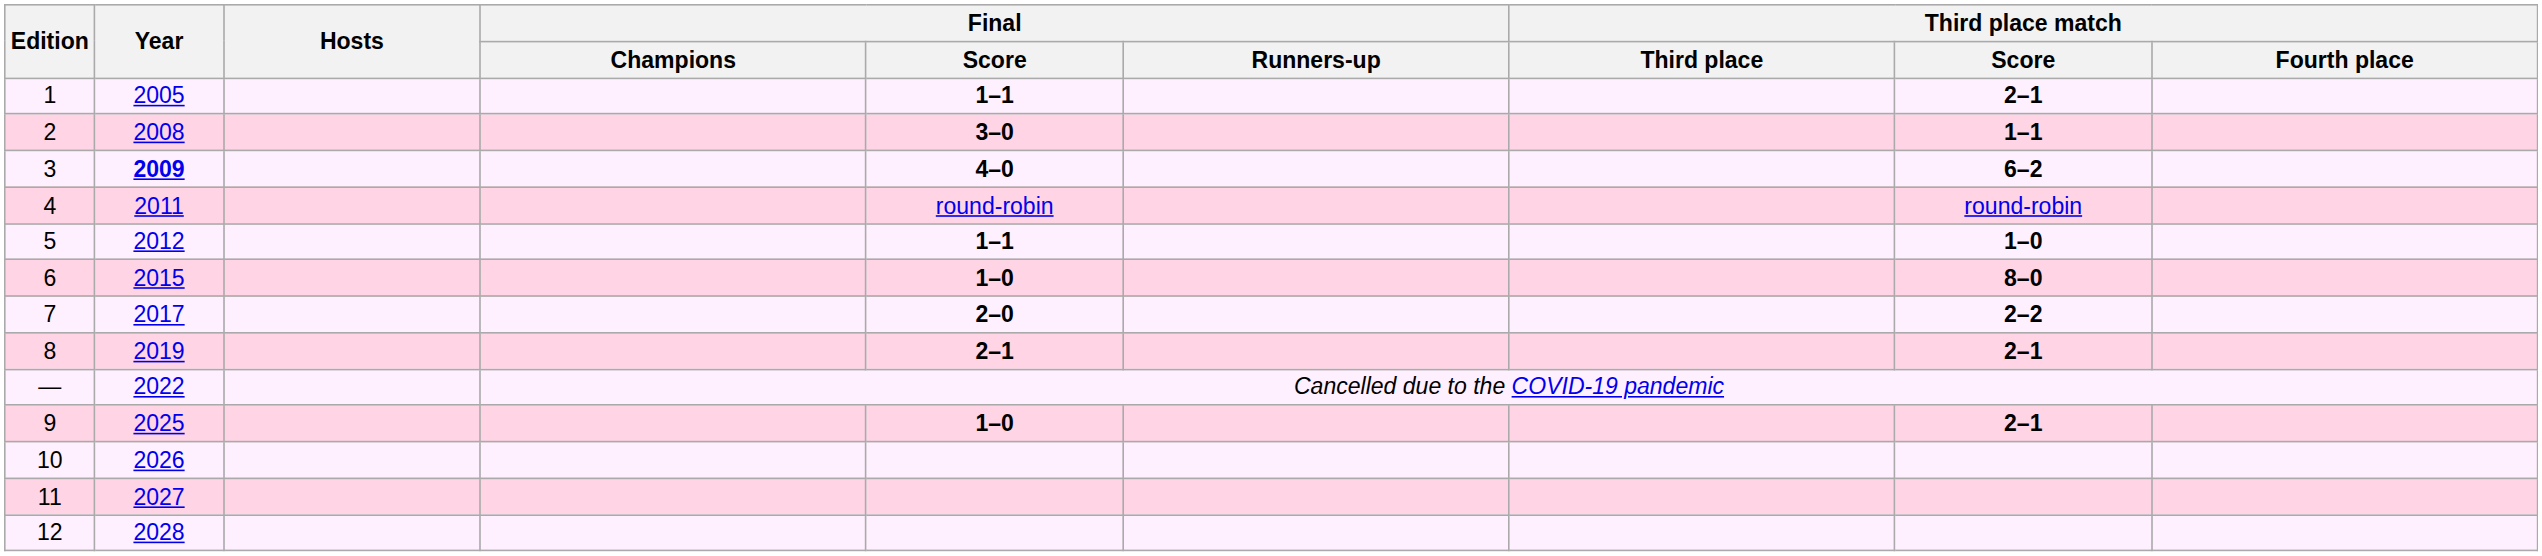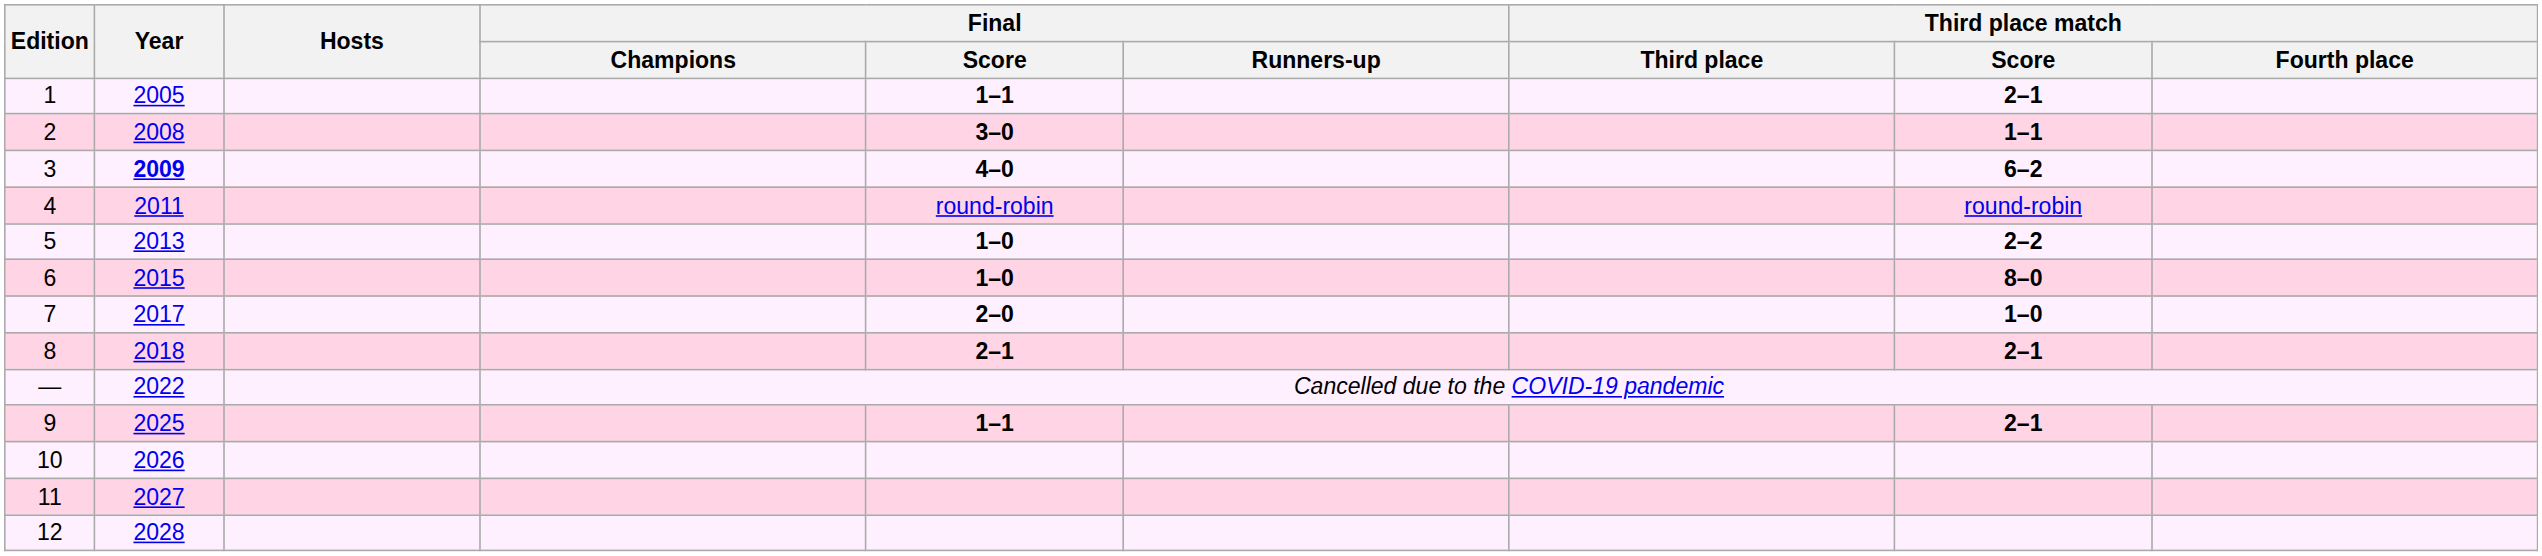 <table class="wikitable" style="font-size:90%; text-align:center; width:100%;">
 <tr>
 <th rowspan=2 width=3%>Edition</th>
 <th rowspan=2 width=5%>Year</th>
 <th rowspan=2 width=10%>Hosts</th>
 <th colspan=3>Final</th>
 <th colspan=3>Third place match</th>
 </tr>
 <tr>
 <th width=15%>Champions</th>
 <th width=10%>Score</th>
 <th width=15%>Runners-up</th>
 <th width=15%>Third place</th>
 <th width=10%>Score</th>
 <th width=15%>Fourth place</th>
 </tr>
 <tr style="background-color:#FFF0FF;">
 <td>1</td>
 <td><a href='#'>2005</a></td>
 <td></td>
 <td><strong></strong></td>
 <td><strong>1–1</strong> <br></td>
 <td></td>
 <td></td>
 <td><strong>2–1</strong></td>
 <td></td>
 </tr>
 <tr style="background-color:#FFD4E4;">
 <td>2</td>
 <td><a href='#'>2008</a></td>
 <td></td>
 <td><strong></strong></td>
 <td><strong>3–0</strong></td>
 <td></td>
 <td></td>
 <td><strong>1–1</strong> <br></td>
 <td></td>
 </tr>
 <tr style="background-color:#fff0ff;">
 <td>3</td>
 <td><strong><a href='#'>2009</a></strong></td>
 <td></td>
 <td><strong></strong></td>
 <td><strong>4–0</strong></td>
 <td></td>
 <td></td>
 <td><strong>6–2</strong></td>
 <td></td>
 </tr>
 <tr style="background-color:#FFD4E4;">
 <td>4</td>
 <td><a href='#'>2011</a></td>
 <td></td>
 <td><strong></strong></td>
 <td><a href='#'>round-robin</a></td>
 <td></td>
 <td></td>
 <td><a href='#'>round-robin</a></td>
 <td></td>
 </tr>
 <tr style="background-color:#FFF0FF;">
 <td>5</td>
-<td><a href='#'>2012</a></td>
+<td><a href='#'>2013</a></td>
 <td></td>
 <td><strong></strong></td>
-<td><strong>1–1</strong><br></td>
+<td><strong>1–0</strong></td>
 <td></td>
 <td></td>
-<td><strong>1–0</strong></td>
+<td><strong>2–2</strong> <br></td>
 <td></td>
 </tr>
 <tr style="background-color:#FFD4E4;">
 <td>6</td>
 <td><a href='#'>2015</a></td>
 <td></td>
 <td><strong></strong></td>
 <td><strong>1–0</strong></td>
 <td></td>
 <td></td>
 <td><strong>8–0</strong></td>
 <td></td>
 </tr>
 <tr style="background-color:#FFF0FF;">
 <td>7</td>
 <td><a href='#'>2017</a></td>
 <td></td>
 <td><strong></strong></td>
 <td><strong>2–0</strong></td>
 <td></td>
 <td></td>
-<td><strong>2–2</strong> <br></td>
+<td><strong>1–0</strong></td>
 <td></td>
 </tr>
 <tr style="background-color:#FFD4E4;">
 <td>8</td>
-<td><a href='#'>2019</a></td>
+<td><a href='#'>2018</a></td>
 <td></td>
 <td><strong></strong></td>
 <td><strong>2–1</strong></td>
 <td></td>
 <td></td>
 <td><strong>2–1</strong></td>
 <td></td>
 </tr>
 <tr style="background-color:#FFF0FF;">
 <td>—</td>
 <td><a href='#'>2022</a></td>
 <td></td>
 <td colspan=7><em>Cancelled due to the <a href='#'>COVID-19 pandemic</a></em></td>
 </tr>
 <tr style="background-color:#FFD4E4;">
 <td>9</td>
 <td><a href='#'>2025</a></td>
 <td></td>
 <td><strong></strong></td>
-<td><strong>1–0</strong></td>
+<td><strong>1–1</strong><br></td>
 <td></td>
 <td></td>
 <td><strong>2–1</strong></td>
 <td></td>
 </tr>
 <tr style="background-color:#FFF0FF;">
 <td>10</td>
 <td><a href='#'>2026</a></td>
 <td></td>
 <td></td>
 <td></td>
 <td></td>
 <td></td>
 <td></td>
 <td></td>
 </tr>
 <tr style="background-color:#FFD4E4;">
 <td>11</td>
 <td><a href='#'>2027</a></td>
 <td></td>
 <td></td>
 <td></td>
 <td></td>
 <td></td>
 <td></td>
 <td></td>
 </tr>
 <tr style="background-color:#FFF0FF;">
 <td>12</td>
 <td><a href='#'>2028</a></td>
 <td></td>
 <td></td>
 <td></td>
 <td></td>
 <td></td>
 <td></td>
 <td></td>
 </tr>
 </table>
